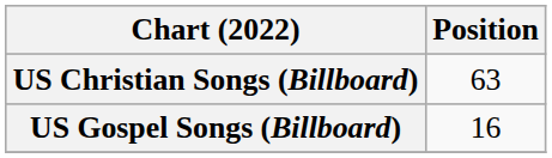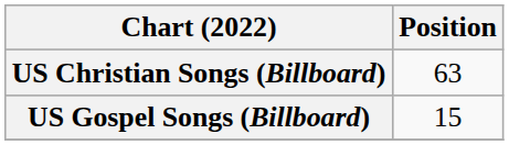 <table class="wikitable plainrowheaders" style="text-align:center">
 <tr>
 <th scope="col">Chart (2022)</th>
 <th scope="col">Position</th>
 </tr>
 <tr>
 <th scope="row">US Christian Songs (<em>Billboard</em>)</th>
 <td>63</td>
 </tr>
 <tr>
 <th scope="row">US Gospel Songs (<em>Billboard</em>)</th>
-<td>16</td>
+<td>15</td>
 </tr>
 <tr>
 </tr>
 </table>
